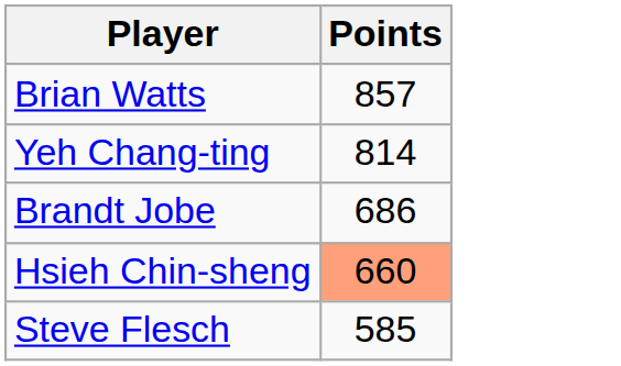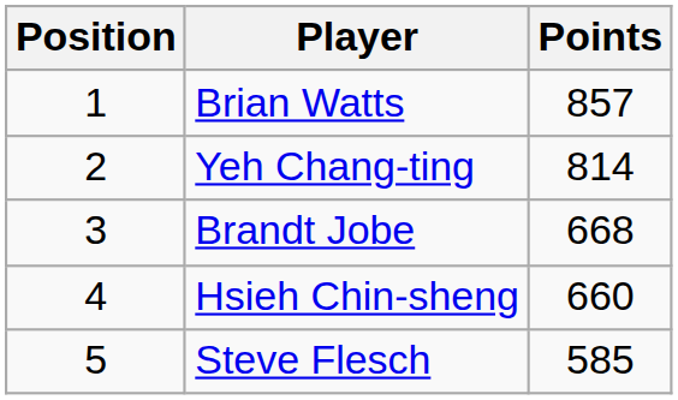 <table class=wikitable>
 <tr>
+<th>Position</th>
 <th>Player</th>
 <th>Points</th>
 </tr>
 <tr>
+<td align=center>1</td>
 <td> <a href='#'>Brian Watts</a></td>
 <td align=center>857</td>
 </tr>
 <tr>
+<td align=center>2</td>
 <td> <a href='#'>Yeh Chang-ting</a></td>
 <td align=center>814</td>
 </tr>
 <tr>
+<td align=center>3</td>
 <td> <a href='#'>Brandt Jobe</a></td>
-<td align=center>686</td>
+<td align=center>668</td>
 </tr>
 <tr>
+<td align=center>4</td>
 <td> <a href='#'>Hsieh Chin-sheng</a></td>
-<td align=center style="background: lightsalmon;">660</td>
+<td align=center>660</td>
 </tr>
 <tr>
+<td align=center>5</td>
 <td> <a href='#'>Steve Flesch</a></td>
 <td align=center>585</td>
 </tr>
 </table>
